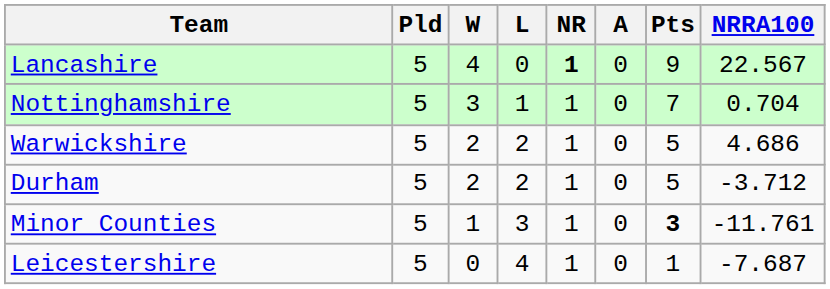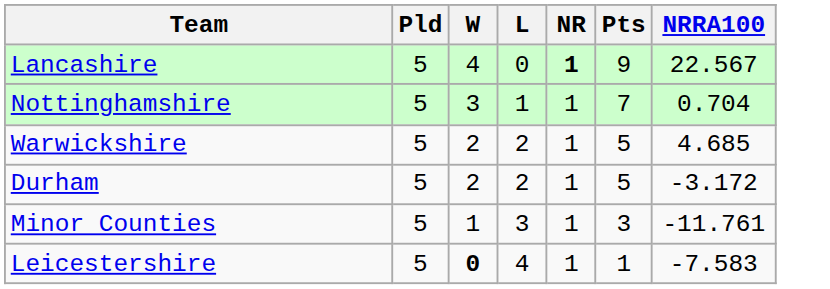 <table class="wikitable" style="text-align: center;">
 <tr>
 <th width=200>Team</th>
 <th width=20>Pld</th>
 <th width=20>W</th>
 <th width=20>L</th>
 <th width=20>NR</th>
-<th width=20>A</th>
 <th width=20>Pts</th>
 <th width=60><a href='#'>NRRA100</a></th>
 </tr>
 <tr bgcolor="#ccffcc">
 <td align=left><a href='#'>Lancashire</a></td>
 <td>5</td>
 <td>4</td>
 <td>0</td>
 <td><strong>1</strong></td>
-<td>0</td>
 <td>9</td>
 <td>22.567</td>
 </tr>
 <tr bgcolor="#ccffcc">
 <td align=left><a href='#'>Nottinghamshire</a></td>
 <td>5</td>
 <td>3</td>
 <td>1</td>
 <td>1</td>
-<td>0</td>
 <td>7</td>
 <td>0.704</td>
 </tr>
 <tr>
 <td align=left><a href='#'>Warwickshire</a></td>
 <td>5</td>
 <td>2</td>
 <td>2</td>
 <td>1</td>
-<td>0</td>
 <td>5</td>
-<td>4.686</td>
+<td>4.685</td>
 </tr>
 <tr>
 <td align=left><a href='#'>Durham</a></td>
 <td>5</td>
 <td>2</td>
 <td>2</td>
 <td>1</td>
-<td>0</td>
 <td>5</td>
-<td>-3.712</td>
+<td>-3.172</td>
 </tr>
 <tr>
 <td align=left><a href='#'>Minor Counties</a></td>
 <td>5</td>
 <td>1</td>
 <td>3</td>
 <td>1</td>
-<td>0</td>
-<td><strong>3</strong></td>
+<td>3</td>
 <td>-11.761</td>
 </tr>
 <tr>
 <td align=left><a href='#'>Leicestershire</a></td>
 <td>5</td>
-<td>0</td>
+<td><strong>0</strong></td>
 <td>4</td>
 <td>1</td>
-<td>0</td>
 <td>1</td>
-<td>-7.687</td>
+<td>-7.583</td>
 </tr>
 </table>
